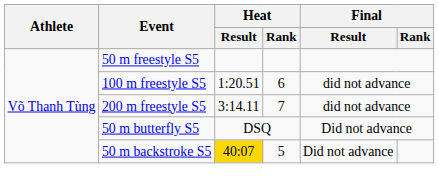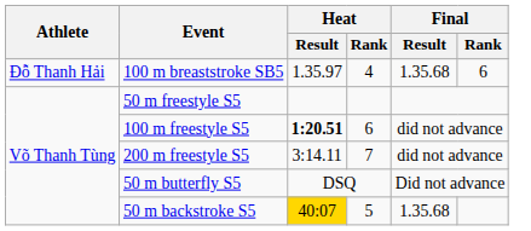 <table class="wikitable" style="font-size:90%">
 <tr>
 <th rowspan="2">Athlete</th>
 <th rowspan="2">Event</th>
 <th colspan="2">Heat</th>
 <th colspan="2">Final</th>
 </tr>
 <tr style="font-size:95%">
 <th>Result</th>
 <th>Rank</th>
 <th>Result</th>
 <th>Rank</th>
 </tr>
 <tr align="center">
+<td align="left"><a href='#'>Đỗ Thanh Hải</a></td>
+<td align="left"><a href='#'>100 m breaststroke SB5</a></td>
+<td>1.35.97</td>
+<td>4</td>
+<td>1.35.68</td>
+<td>6</td>
+</tr>
+<tr align="center">
 <td align="left" rowspan=5><a href='#'>Võ Thanh Tùng</a></td>
 <td align=left><a href='#'>50 m freestyle S5</a></td>
 <td></td>
 <td></td>
 <td colspan="2"></td>
 </tr>
 <tr align=center>
 <td align=left><a href='#'>100 m freestyle S5</a></td>
-<td>1:20.51</td>
+<td><strong>1:20.51</strong></td>
 <td>6</td>
 <td colspan=2>did not advance</td>
 </tr>
 <tr align=center>
 <td align=left><a href='#'>200 m freestyle S5</a></td>
 <td>3:14.11</td>
 <td>7</td>
 <td colspan=2>did not advance</td>
 </tr>
 <tr align=center>
 <td align=left><a href='#'>50 m butterfly S5</a></td>
 <td colspan="2">DSQ</td>
 <td colspan="2">Did not advance</td>
 </tr>
 <tr align=center>
 <td align=left><a href='#'>50 m backstroke S5</a></td>
 <td style="background: gold;">40:07</td>
 <td>5</td>
-<td>Did not advance</td>
+<td>1.35.68</td>
 <td></td>
 </tr>
 </table>
